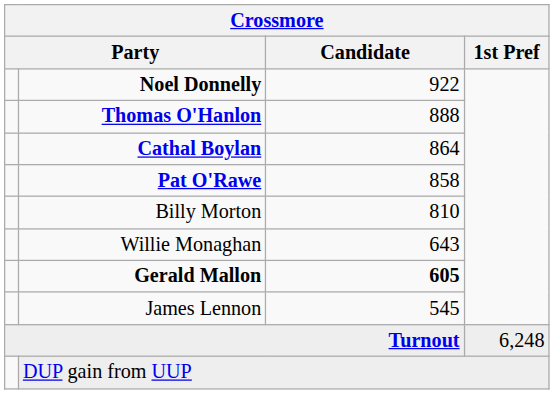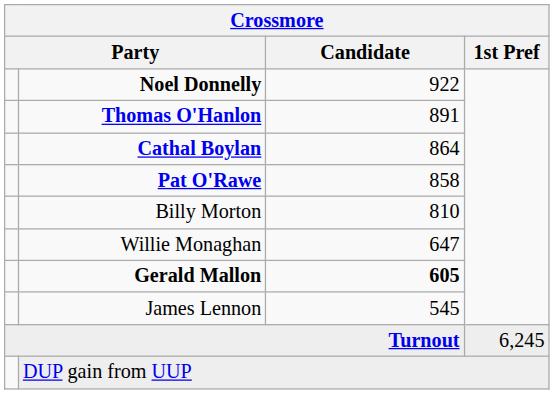 <table class="wikitable">
 <tr>
 <th colspan="4" align="center"><a href='#'>Crossmore</a></th>
 </tr>
 <tr>
 <th colspan="2" align="center" width=200>Party</th>
 <th width=150>Candidate</th>
 <th width=60>1st Pref</th>
 </tr>
 <tr>
 <td></td>
 <td align="right"><strong>Noel Donnelly</strong></td>
 <td align="right">922</td>
 </tr>
 <tr>
 <td></td>
 <td align="right"><strong><a href='#'>Thomas O'Hanlon</a></strong></td>
-<td align="right">888</td>
+<td align="right">891</td>
 </tr>
 <tr>
 <td></td>
 <td align="right"><strong><a href='#'>Cathal Boylan</a></strong></td>
 <td align="right">864</td>
 </tr>
 <tr>
 <td></td>
 <td align="right"><strong><a href='#'>Pat O'Rawe</a></strong></td>
 <td align="right">858</td>
 </tr>
 <tr>
 <td></td>
 <td align="right">Billy Morton</td>
 <td align="right">810</td>
 </tr>
 <tr>
 <td></td>
 <td align="right">Willie Monaghan</td>
-<td align="right">643</td>
+<td align="right">647</td>
 </tr>
 <tr>
 <td></td>
 <td align="right"><strong>Gerald Mallon</strong></td>
 <td align="right"><strong>605</strong></td>
 </tr>
 <tr>
 <td></td>
 <td align="right">James Lennon</td>
 <td align="right">545</td>
 </tr>
 <tr bgcolor="EEEEEE">
 <td colspan=3 align="right"><strong><a href='#'>Turnout</a></strong></td>
-<td align="right">6,248</td>
+<td align="right">6,245</td>
 </tr>
 <tr>
 <td bgcolor=></td>
 <td colspan=3 bgcolor="EEEEEE"><a href='#'>DUP</a> gain from <a href='#'>UUP</a></td>
 </tr>
 </table>
